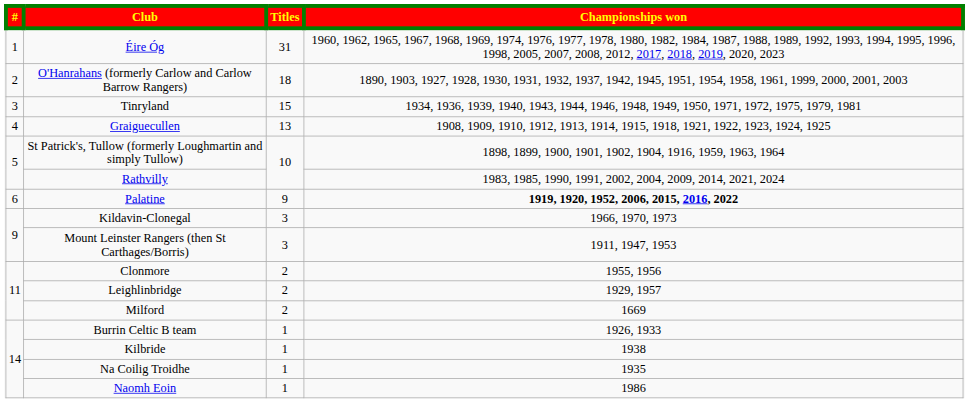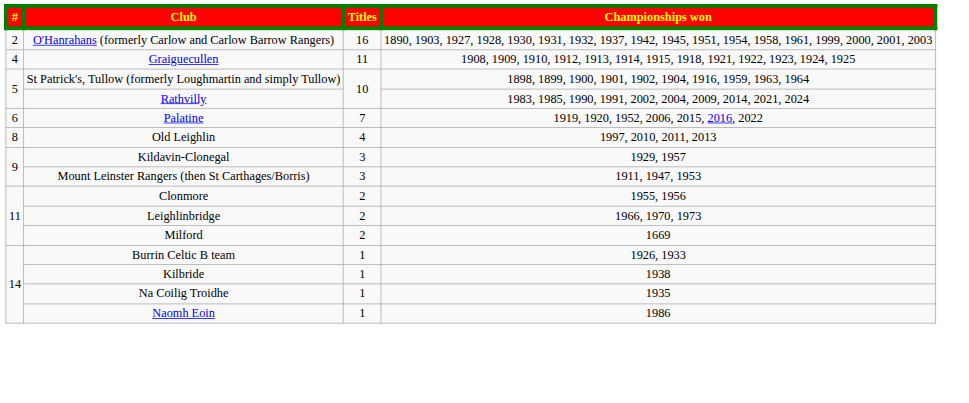 <table class="wikitable sortable" style="text-align:center">
 <tr>
 <th style="background:red;color: yellow;border:5px solid green">#</th>
 <th style="background:red;color: yellow;border:5px solid green">Club</th>
 <th style="background:red;color: yellow;border:5px solid green">Titles</th>
 <th style="background:red;color: yellow;border:5px solid green">Championships won</th>
 </tr>
 <tr>
-<td>1</td>
-<td><a href='#'>Éire Óg</a></td>
-<td>31</td>
-<td>1960, 1962, 1965, 1967, 1968, 1969, 1974, 1976, 1977, 1978, 1980, 1982, 1984, 1987, 1988, 1989, 1992, 1993, 1994, 1995, 1996, 1998, 2005, 2007, 2008, 2012, <a href='#'>2017</a>, <a href='#'>2018</a>, <a href='#'>2019</a>, 2020, 2023</td>
-</tr>
-<tr>
 <td>2</td>
 <td><a href='#'>O'Hanrahans</a> (formerly Carlow and Carlow Barrow Rangers)</td>
-<td>18</td>
+<td>16</td>
 <td>1890, 1903, 1927, 1928, 1930, 1931, 1932, 1937, 1942, 1945, 1951, 1954, 1958, 1961, 1999, 2000, 2001, 2003</td>
-</tr>
-<tr>
-<td>3</td>
-<td>Tinryland</td>
-<td>15</td>
-<td>1934, 1936, 1939, 1940, 1943, 1944, 1946, 1948, 1949, 1950, 1971, 1972, 1975, 1979, 1981</td>
 </tr>
 <tr>
 <td>4</td>
 <td><a href='#'>Graiguecullen</a></td>
-<td>13</td>
+<td>11</td>
 <td>1908, 1909, 1910, 1912, 1913, 1914, 1915, 1918, 1921, 1922, 1923, 1924, 1925</td>
 </tr>
 <tr>
 <td rowspan=2>5</td>
 <td>St Patrick's, Tullow (formerly Loughmartin and simply Tullow)</td>
 <td rowspan=2>10</td>
 <td>1898, 1899, 1900, 1901, 1902, 1904, 1916, 1959, 1963, 1964</td>
 </tr>
 <tr>
 <td><a href='#'>Rathvilly</a></td>
 <td>1983, 1985, 1990, 1991, 2002, 2004, 2009, 2014, 2021, 2024</td>
 </tr>
 <tr>
 <td>6</td>
 <td><a href='#'>Palatine</a></td>
-<td>9</td>
-<td><strong>1919, 1920, 1952, 2006, 2015, <a href='#'>2016</a>, 2022</strong></td>
+<td>7</td>
+<td>1919, 1920, 1952, 2006, 2015, <a href='#'>2016</a>, 2022</td>
+</tr>
+<tr>
+<td>8</td>
+<td>Old Leighlin</td>
+<td>4</td>
+<td>1997, 2010, 2011, 2013</td>
 </tr>
 <tr>
 <td rowspan=2>9</td>
 <td>Kildavin-Clonegal</td>
 <td>3</td>
-<td>1966, 1970, 1973</td>
+<td>1929, 1957</td>
 </tr>
 <tr>
 <td>Mount Leinster Rangers (then St Carthages/Borris)</td>
 <td>3</td>
 <td>1911, 1947, 1953</td>
 </tr>
 <tr>
 <td rowspan=3>11</td>
 <td>Clonmore</td>
 <td>2</td>
 <td>1955, 1956</td>
 </tr>
 <tr>
 <td>Leighlinbridge</td>
 <td>2</td>
-<td>1929, 1957</td>
+<td>1966, 1970, 1973</td>
 </tr>
 <tr>
 <td>Milford</td>
 <td>2</td>
 <td>1669</td>
 </tr>
 <tr>
 <td rowspan=4>14</td>
 <td>Burrin Celtic B team</td>
 <td>1</td>
 <td>1926, 1933</td>
 </tr>
 <tr>
 <td>Kilbride</td>
 <td>1</td>
 <td>1938</td>
 </tr>
 <tr>
 <td>Na Coilig Troidhe</td>
 <td>1</td>
 <td>1935</td>
 </tr>
 <tr>
 <td><a href='#'>Naomh Eoin</a></td>
 <td>1</td>
 <td>1986</td>
 </tr>
 </table>
